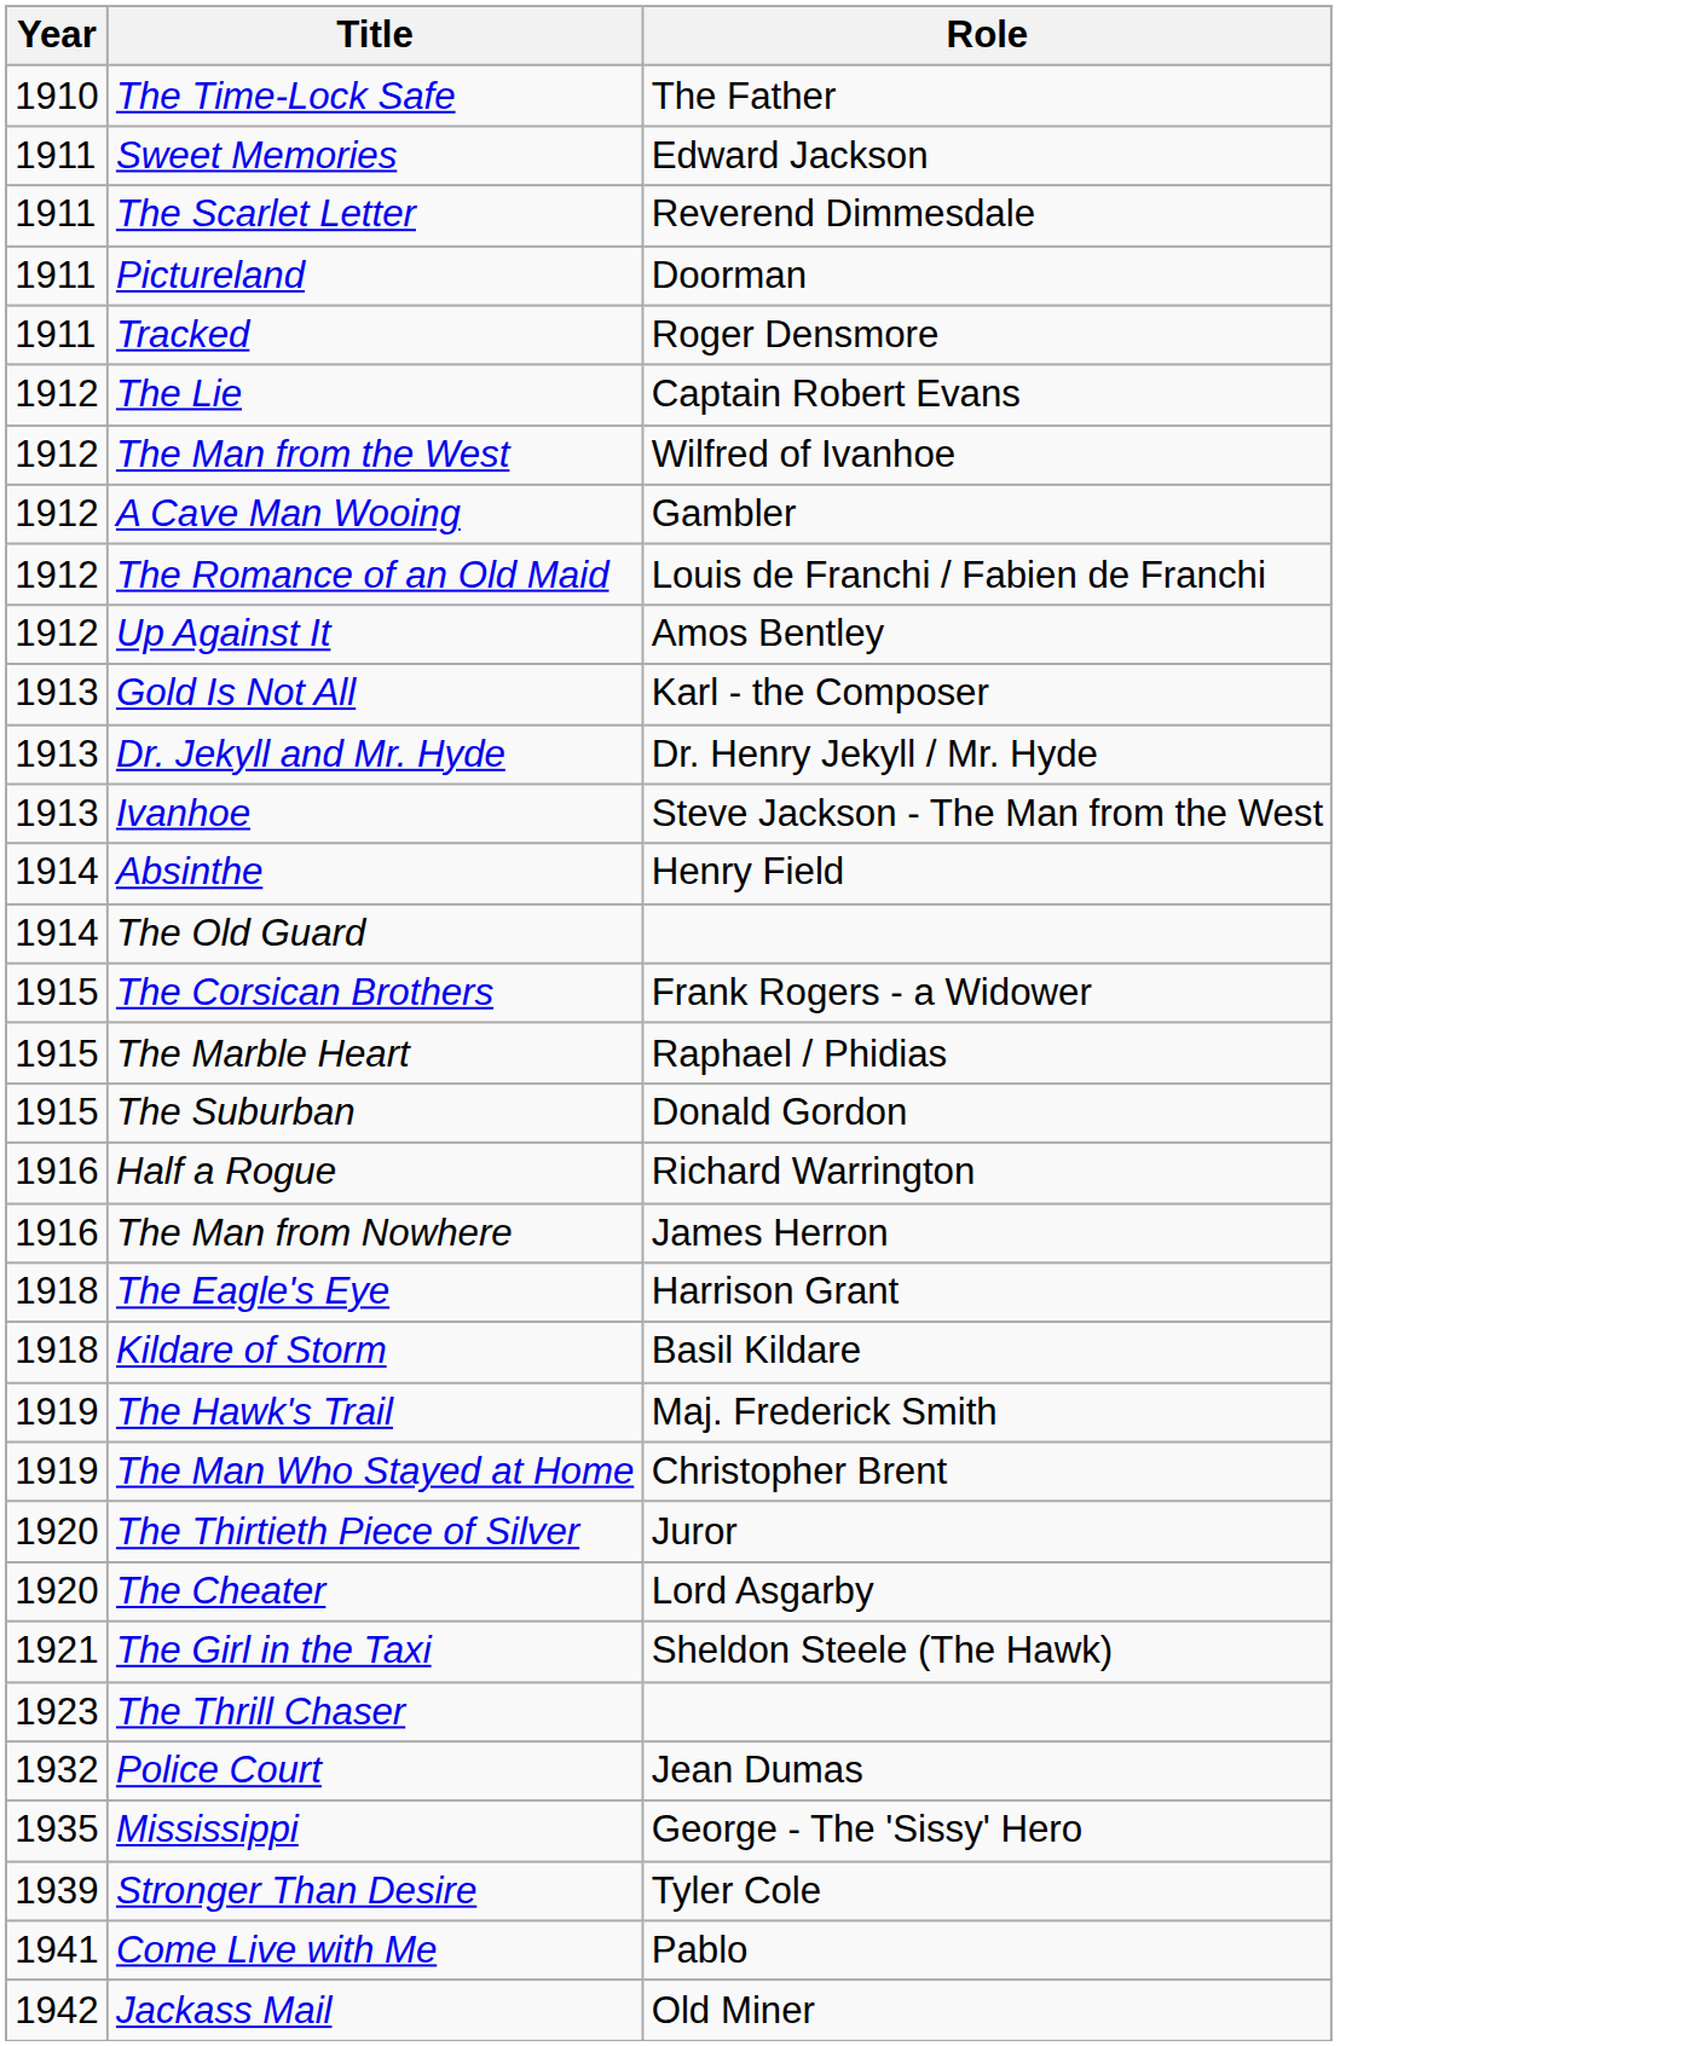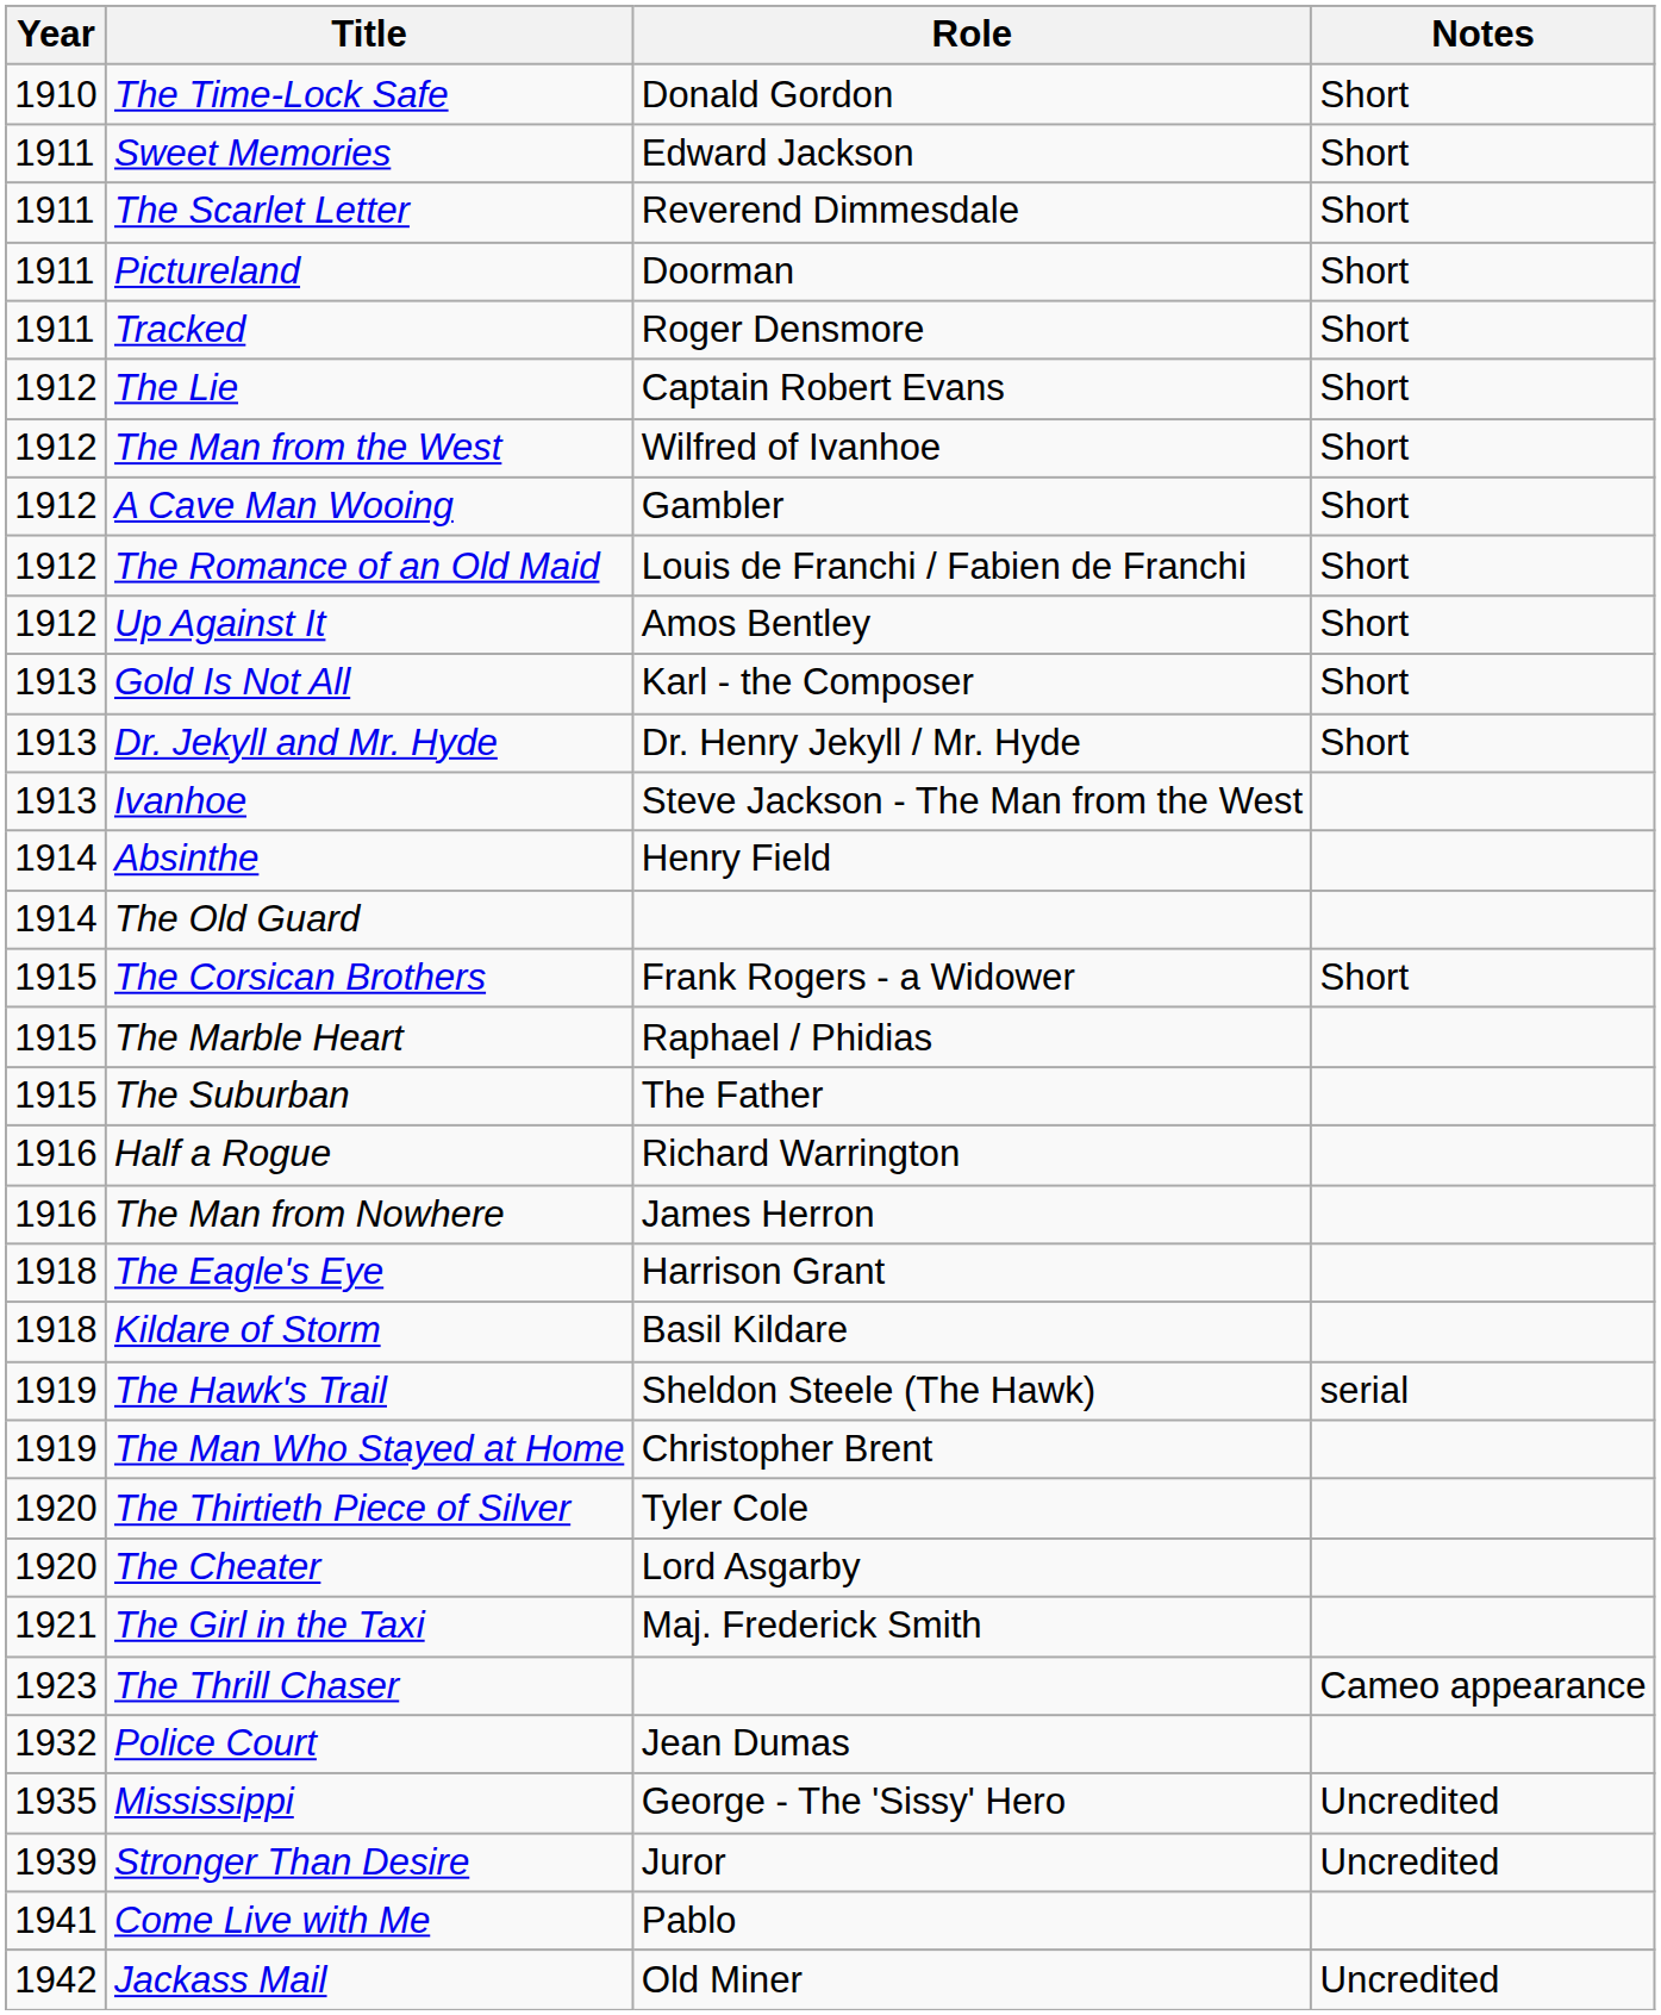 <table class="wikitable sortable">
 <tr>
 <th>Year</th>
 <th>Title</th>
 <th>Role</th>
+<th class = "unsortable">Notes</th>
 </tr>
 <tr>
 <td>1910</td>
 <td><em><a href='#'>The Time-Lock Safe</a></em></td>
-<td>The Father</td>
+<td>Donald Gordon</td>
+<td>Short</td>
 </tr>
 <tr>
 <td>1911</td>
 <td><em><a href='#'>Sweet Memories</a></em></td>
 <td>Edward Jackson</td>
+<td>Short</td>
 </tr>
 <tr>
 <td>1911</td>
 <td><em><a href='#'>The Scarlet Letter</a></em></td>
 <td>Reverend Dimmesdale</td>
+<td>Short</td>
 </tr>
 <tr>
 <td>1911</td>
 <td><em><a href='#'>Pictureland</a></em></td>
 <td>Doorman</td>
+<td>Short</td>
 </tr>
 <tr>
 <td>1911</td>
 <td><em><a href='#'>Tracked</a></em></td>
 <td>Roger Densmore</td>
+<td>Short</td>
 </tr>
 <tr>
 <td>1912</td>
 <td><em><a href='#'>The Lie</a></em></td>
 <td>Captain Robert Evans</td>
+<td>Short</td>
 </tr>
 <tr>
 <td>1912</td>
 <td><em><a href='#'>The Man from the West</a></em></td>
 <td>Wilfred of Ivanhoe</td>
+<td>Short</td>
 </tr>
 <tr>
 <td>1912</td>
 <td><em><a href='#'>A Cave Man Wooing</a></em></td>
 <td>Gambler</td>
+<td>Short</td>
 </tr>
 <tr>
 <td>1912</td>
 <td><em><a href='#'>The Romance of an Old Maid</a></em></td>
 <td>Louis de Franchi / Fabien de Franchi</td>
+<td>Short</td>
 </tr>
 <tr>
 <td>1912</td>
 <td><em><a href='#'>Up Against It</a></em></td>
 <td>Amos Bentley</td>
+<td>Short</td>
 </tr>
 <tr>
 <td>1913</td>
 <td><em><a href='#'>Gold Is Not All</a></em></td>
 <td>Karl - the Composer</td>
+<td>Short</td>
 </tr>
 <tr>
 <td>1913</td>
 <td><em><a href='#'>Dr. Jekyll and Mr. Hyde</a></em></td>
 <td>Dr. Henry Jekyll / Mr. Hyde</td>
+<td>Short</td>
 </tr>
 <tr>
 <td>1913</td>
 <td><em><a href='#'>Ivanhoe</a></em></td>
 <td>Steve Jackson - The Man from the West</td>
+<td></td>
 </tr>
 <tr>
 <td>1914</td>
 <td><em><a href='#'>Absinthe</a></em></td>
 <td>Henry Field</td>
+<td></td>
 </tr>
 <tr>
 <td>1914</td>
 <td><em>The Old Guard</em></td>
+<td></td>
 <td></td>
 </tr>
 <tr>
 <td>1915</td>
 <td><em><a href='#'>The Corsican Brothers</a></em></td>
 <td>Frank Rogers - a Widower</td>
+<td>Short</td>
 </tr>
 <tr>
 <td>1915</td>
 <td><em>The Marble Heart</em></td>
 <td>Raphael / Phidias</td>
+<td></td>
 </tr>
 <tr>
 <td>1915</td>
 <td><em>The Suburban</em></td>
-<td>Donald Gordon</td>
+<td>The Father</td>
+<td></td>
 </tr>
 <tr>
 <td>1916</td>
 <td><em>Half a Rogue</em></td>
 <td>Richard Warrington</td>
+<td></td>
 </tr>
 <tr>
 <td>1916</td>
 <td><em>The Man from Nowhere</em></td>
 <td>James Herron</td>
+<td></td>
 </tr>
 <tr>
 <td>1918</td>
 <td><em><a href='#'>The Eagle's Eye</a></em></td>
 <td>Harrison Grant</td>
+<td></td>
 </tr>
 <tr>
 <td>1918</td>
 <td><em><a href='#'>Kildare of Storm</a></em></td>
 <td>Basil Kildare</td>
+<td></td>
 </tr>
 <tr>
 <td>1919</td>
 <td><em><a href='#'>The Hawk's Trail</a></em></td>
-<td>Maj. Frederick Smith</td>
+<td>Sheldon Steele (The Hawk)</td>
+<td>serial</td>
 </tr>
 <tr>
 <td>1919</td>
 <td><em><a href='#'>The Man Who Stayed at Home</a></em></td>
 <td>Christopher Brent</td>
+<td></td>
 </tr>
 <tr>
 <td>1920</td>
 <td><em><a href='#'>The Thirtieth Piece of Silver</a></em></td>
-<td>Juror</td>
+<td>Tyler Cole</td>
+<td></td>
 </tr>
 <tr>
 <td>1920</td>
 <td><em><a href='#'>The Cheater</a></em></td>
 <td>Lord Asgarby</td>
+<td></td>
 </tr>
 <tr>
 <td>1921</td>
 <td><em><a href='#'>The Girl in the Taxi</a></em></td>
-<td>Sheldon Steele (The Hawk)</td>
+<td>Maj. Frederick Smith</td>
+<td></td>
 </tr>
 <tr>
 <td>1923</td>
 <td><em><a href='#'>The Thrill Chaser</a></em></td>
 <td></td>
+<td>Cameo appearance</td>
 </tr>
 <tr>
 <td>1932</td>
 <td><em><a href='#'>Police Court</a></em></td>
 <td>Jean Dumas</td>
+<td></td>
 </tr>
 <tr>
 <td>1935</td>
 <td><em><a href='#'>Mississippi</a></em></td>
 <td>George - The 'Sissy' Hero</td>
+<td>Uncredited</td>
 </tr>
 <tr>
 <td>1939</td>
 <td><em><a href='#'>Stronger Than Desire</a></em></td>
-<td>Tyler Cole</td>
+<td>Juror</td>
+<td>Uncredited</td>
 </tr>
 <tr>
 <td>1941</td>
 <td><em><a href='#'>Come Live with Me</a></em></td>
 <td>Pablo</td>
+<td></td>
 </tr>
 <tr>
 <td>1942</td>
 <td><em><a href='#'>Jackass Mail</a></em></td>
 <td>Old Miner</td>
+<td>Uncredited</td>
 </tr>
 </table>
